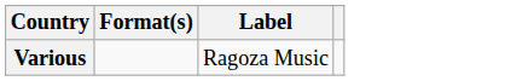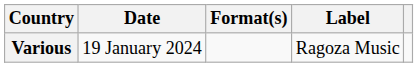 <table class="wikitable plainrowheaders">
 <tr>
 <th scope="col">Country</th>
+<th scope="col">Date</th>
 <th scope="col">Format(s)</th>
 <th scope="col">Label</th>
 <th scope="col"></th>
 </tr>
 <tr>
 <th scope="row">Various</th>
+<td>19 January 2024</td>
 <td></td>
 <td>Ragoza Music</td>
 <td align="center"></td>
 </tr>
 </table>
